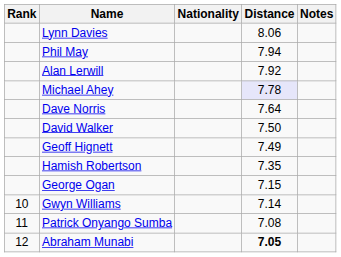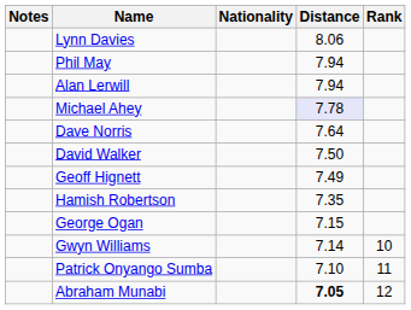 <table class="wikitable sortable" style=" text-align:center;">
 <tr>
-<th scope=col>Rank</th>
+<th scope=col>Notes</th>
 <th scope=col>Name</th>
 <th scope=col>Nationality</th>
 <th scope=col>Distance</th>
-<th scope=col>Notes</th>
+<th scope=col>Rank</th>
 </tr>
 <tr>
 <td></td>
 <td style="text-align:left;"><a href='#'>Lynn Davies</a></td>
 <td style="text-align:left;"></td>
 <td>8.06</td>
 <td></td>
 </tr>
 <tr>
 <td></td>
 <td style="text-align:left;"><a href='#'>Phil May</a></td>
 <td style="text-align:left;"></td>
 <td>7.94</td>
 <td></td>
 </tr>
 <tr>
 <td></td>
 <td style="text-align:left;"><a href='#'>Alan Lerwill</a></td>
 <td style="text-align:left;"></td>
-<td>7.92</td>
+<td>7.94</td>
 <td></td>
 </tr>
 <tr>
 <td></td>
 <td style="text-align:left;"><a href='#'>Michael Ahey</a></td>
 <td style="text-align:left;"></td>
 <td style="background: lavender;">7.78</td>
 <td></td>
 </tr>
 <tr>
 <td></td>
 <td style="text-align:left;"><a href='#'>Dave Norris</a></td>
 <td style="text-align:left;"></td>
 <td>7.64</td>
 <td></td>
 </tr>
 <tr>
 <td></td>
 <td style="text-align:left;"><a href='#'>David Walker</a></td>
 <td style="text-align:left;"></td>
 <td>7.50</td>
 <td></td>
 </tr>
 <tr>
 <td></td>
 <td style="text-align:left;"><a href='#'>Geoff Hignett</a></td>
 <td style="text-align:left;"></td>
 <td>7.49</td>
 <td></td>
 </tr>
 <tr>
 <td></td>
 <td style="text-align:left;"><a href='#'>Hamish Robertson</a></td>
 <td style="text-align:left;"></td>
 <td>7.35</td>
 <td></td>
 </tr>
 <tr>
 <td></td>
 <td style="text-align:left;"><a href='#'>George Ogan</a></td>
 <td style="text-align:left;"></td>
 <td>7.15</td>
 <td></td>
 </tr>
 <tr>
-<td>10</td>
+<td></td>
 <td style="text-align:left;"><a href='#'>Gwyn Williams</a></td>
 <td style="text-align:left;"></td>
 <td>7.14</td>
-<td></td>
+<td>10</td>
 </tr>
 <tr>
-<td>11</td>
+<td></td>
 <td style="text-align:left;"><a href='#'>Patrick Onyango Sumba</a></td>
 <td style="text-align:left;"></td>
-<td>7.08</td>
-<td></td>
+<td>7.10</td>
+<td>11</td>
 </tr>
 <tr>
-<td>12</td>
+<td></td>
 <td style="text-align:left;"><a href='#'>Abraham Munabi</a></td>
 <td style="text-align:left;"></td>
 <td><strong>7.05</strong></td>
-<td></td>
+<td>12</td>
 </tr>
 </table>
